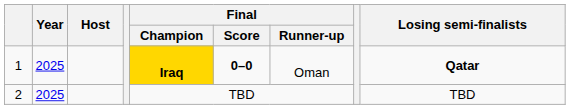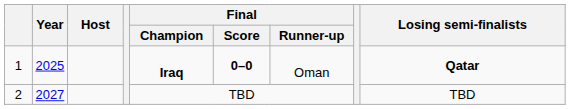 <table class="wikitable" style="font-size:90%; text-align:center; width:100%;">
 <tr>
 <th rowspan="2" style="width:5%;"></th>
 <th rowspan="2" style="width:5%;">Year</th>
 <th rowspan="2" style="width:10%;">Host</th>
 <th rowspan="29" style="width:1%;"></th>
 <th colspan="3">Final</th>
 <th rowspan="29" style="width:1%;"></th>
 <th colspan="3" rowspan="2">Losing semi-finalists</th>
 </tr>
 <tr>
 <th style="width:15%; "> Champion</th>
 <th style="width:10%; ">Score</th>
 <th style="width:15%; "> Runner-up</th>
 </tr>
 <tr style=" height:3em;">
 <td>1</td>
 <td><a href='#'>2025</a></td>
 <td style="text-align:left"></td>
-<td style="background: gold;"><strong><br>Iraq</strong></td>
+<td><strong><br>Iraq</strong></td>
 <td><strong>0–0</strong><br></td>
 <td><br>Oman</td>
 <td><strong>  Qatar</strong></td>
 </tr>
 <tr>
 <td>2</td>
-<td><a href='#'>2025</a></td>
+<td><a href='#'>2027</a></td>
 <td style="text-align:left"></td>
 <td colspan = "3">TBD</td>
 <td colspan = "3">TBD</td>
 </tr>
 </table>
